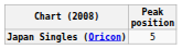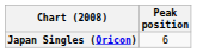 <table class="wikitable plainrowheaders">
 <tr>
 <th>Chart (2008)</th>
 <th>Peak<br>position</th>
 </tr>
 <tr>
 <th scope="row">Japan Singles (<a href='#'>Oricon</a>)</th>
-<td style="text-align:center;">5</td>
+<td style="text-align:center;">6</td>
 </tr>
 </table>
